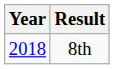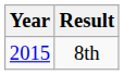 <table class="wikitable" style="text-align:center">
 <tr>
 <th>Year</th>
 <th>Result</th>
 </tr>
 <tr>
-<td><a href='#'>2018</a></td>
+<td><a href='#'>2015</a></td>
 <td>8th</td>
 </tr>
 </table>
